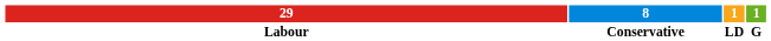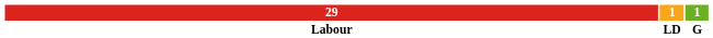 <table style="width:100%; text-align:center;">
 <tr style="color:white;">
 <td style="background:#dc241f; width:74.4%;"><strong>29</strong></td>
-<td style="background:#0087dc; width:20.5;"><strong>8</strong></td>
 <td style="background:#FAA61A; width:2.6%;"><strong>1</strong></td>
 <td style="background:#6AB023; width:2.6%;"><strong>1</strong></td>
 </tr>
 <tr>
 <td><span><strong>Labour</strong></span></td>
-<td><span><strong>Conservative</strong></span></td>
 <td><span><strong>LD</strong></span></td>
 <td><span><strong>G</strong></span></td>
 </tr>
 </table>
